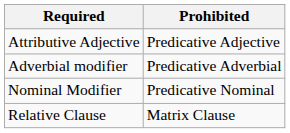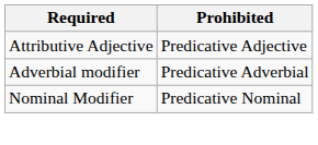 <table class="wikitable">
 <tr>
 <th>Required</th>
 <th>Prohibited</th>
 </tr>
 <tr>
 <td>Attributive Adjective</td>
 <td>Predicative Adjective</td>
 </tr>
 <tr>
 <td>Adverbial modifier</td>
 <td>Predicative Adverbial</td>
 </tr>
 <tr>
 <td>Nominal Modifier</td>
 <td>Predicative Nominal</td>
 </tr>
-<tr>
-<td>Relative Clause</td>
-<td>Matrix Clause</td>
-</tr>
 </table>
